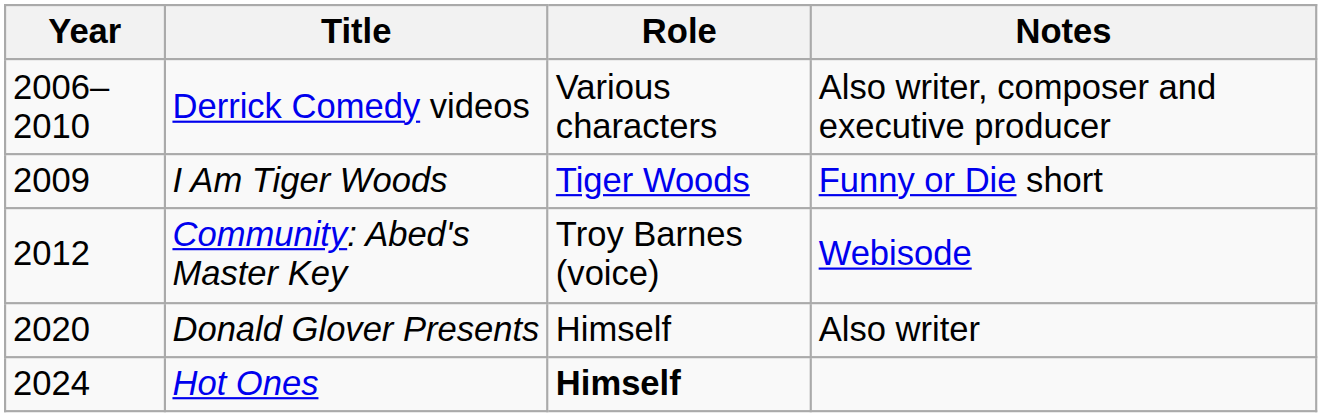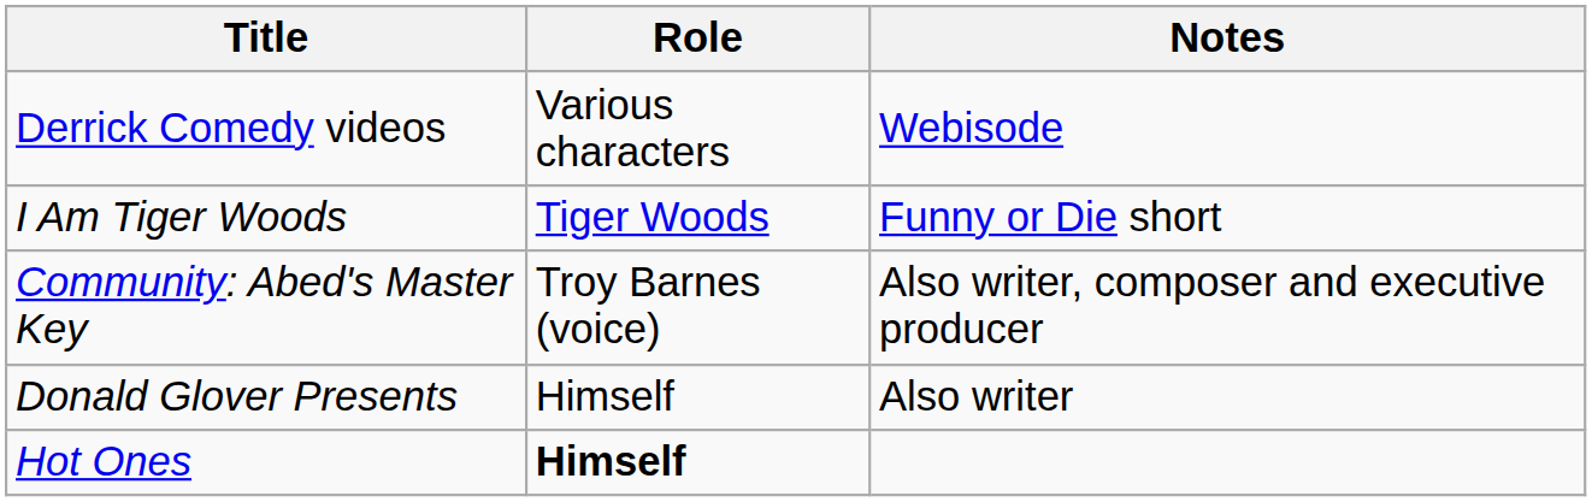 <table class="wikitable sortable">
 <tr>
-<th>Year</th>
 <th>Title</th>
 <th>Role</th>
 <th class="unsortable">Notes</th>
 </tr>
 <tr>
-<td>2006–2010</td>
 <td><a href='#'>Derrick Comedy</a> videos</td>
 <td>Various characters</td>
-<td>Also writer, composer and executive producer</td>
+<td><a href='#'>Webisode</a></td>
 </tr>
 <tr>
-<td>2009</td>
 <td><em>I Am Tiger Woods</em></td>
 <td><a href='#'>Tiger Woods</a></td>
 <td><a href='#'>Funny or Die</a> short</td>
 </tr>
 <tr>
-<td>2012</td>
 <td><em><a href='#'>Community</a>: Abed's Master Key</em></td>
 <td>Troy Barnes (voice)</td>
-<td><a href='#'>Webisode</a></td>
+<td>Also writer, composer and executive producer</td>
 </tr>
 <tr>
-<td>2020</td>
 <td><em>Donald Glover Presents</em></td>
 <td>Himself</td>
 <td>Also writer</td>
 </tr>
 <tr>
-<td>2024</td>
 <td><em><a href='#'>Hot Ones</a></em> </td>
 <td><strong>Himself</strong></td>
 <td></td>
 </tr>
 </table>
